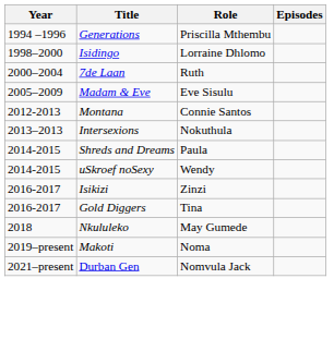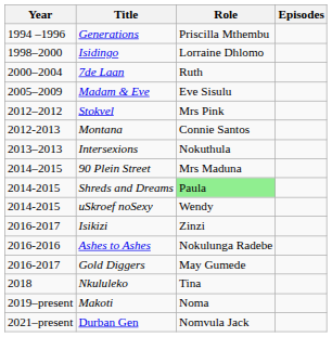 <table class="wikitable">
 <tr>
 <th>Year</th>
 <th>Title</th>
 <th>Role</th>
 <th>Episodes</th>
 </tr>
 <tr>
 <td>1994 –1996</td>
 <td><em><a href='#'>Generations</a></em></td>
 <td>Priscilla Mthembu</td>
 <td></td>
 </tr>
 <tr>
 <td>1998–2000</td>
 <td><em><a href='#'>Isidingo</a> </em></td>
 <td>Lorraine Dhlomo</td>
 <td></td>
 </tr>
 <tr>
 <td>2000–2004</td>
 <td><em><a href='#'>7de Laan</a> </em></td>
 <td>Ruth</td>
 <td></td>
 </tr>
 <tr>
 <td>2005–2009</td>
 <td><em><a href='#'>Madam & Eve</a></em></td>
 <td>Eve Sisulu</td>
 <td></td>
 </tr>
 <tr>
+<td>2012–2012</td>
+<td><em><a href='#'>Stokvel</a></em></td>
+<td>Mrs Pink</td>
+<td></td>
+</tr>
+<tr>
 <td>2012-2013</td>
 <td><em>Montana</em></td>
 <td>Connie Santos</td>
 <td></td>
 </tr>
 <tr>
 <td>2013–2013</td>
 <td><em>Intersexions</em></td>
 <td>Nokuthula</td>
 <td></td>
 </tr>
 <tr>
+<td>2014–2015</td>
+<td><em>90 Plein Street</em></td>
+<td>Mrs Maduna</td>
+<td></td>
+</tr>
+<tr>
 <td>2014-2015</td>
 <td><em>Shreds and Dreams</em></td>
-<td>Paula</td>
+<td style="background: lightgreen;">Paula</td>
 <td></td>
 </tr>
 <tr>
 <td>2014-2015</td>
 <td><em>uSkroef noSexy</em></td>
 <td>Wendy</td>
 <td></td>
 </tr>
 <tr>
 <td>2016-2017</td>
 <td><em>Isikizi</em></td>
 <td>Zinzi</td>
 <td></td>
 </tr>
 <tr>
+<td>2016-2016</td>
+<td><em><a href='#'>Ashes to Ashes</a></em></td>
+<td>Nokulunga Radebe</td>
+<td></td>
+</tr>
+<tr>
 <td>2016-2017</td>
 <td><em>Gold Diggers</em></td>
-<td>Tina</td>
+<td>May Gumede</td>
 <td></td>
 </tr>
 <tr>
 <td>2018</td>
 <td><em>Nkululeko</em></td>
-<td>May Gumede</td>
+<td>Tina</td>
 <td></td>
 </tr>
 <tr>
 <td>2019–present</td>
 <td><em>Makoti</em></td>
 <td>Noma</td>
 <td></td>
 </tr>
 <tr>
 <td>2021–present</td>
 <td><a href='#'>Durban Gen</a></td>
 <td>Nomvula Jack</td>
 <td></td>
 </tr>
 </table>
